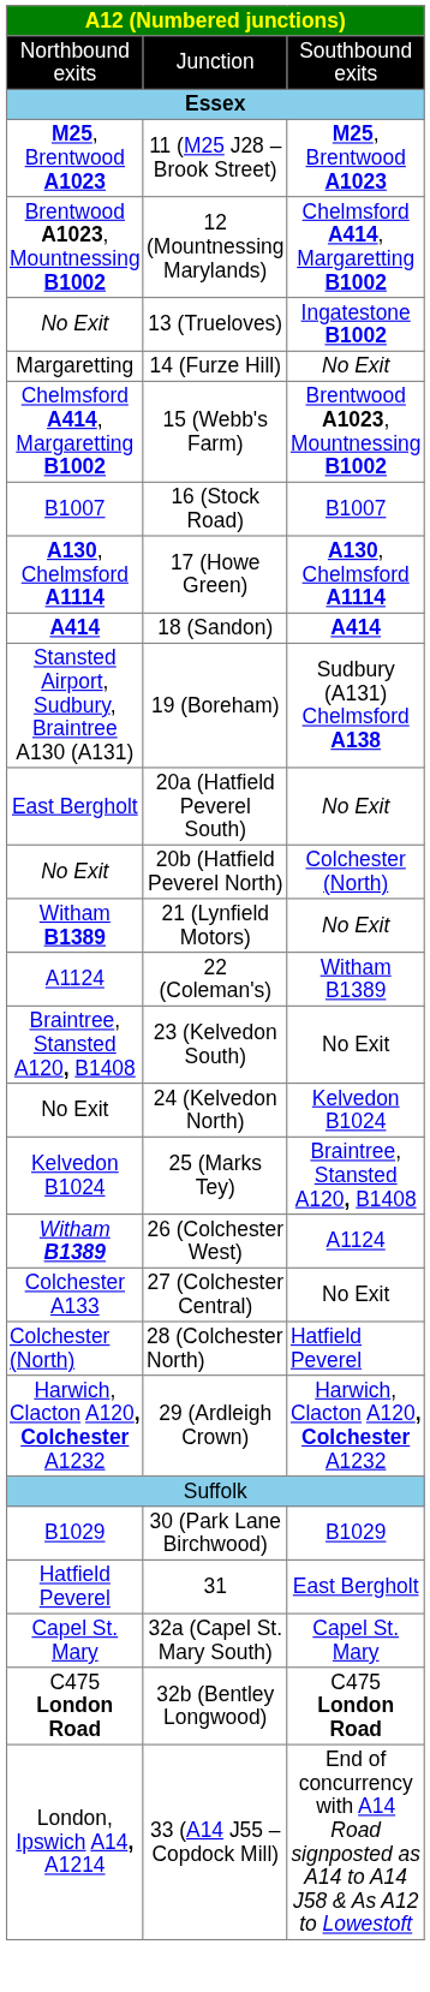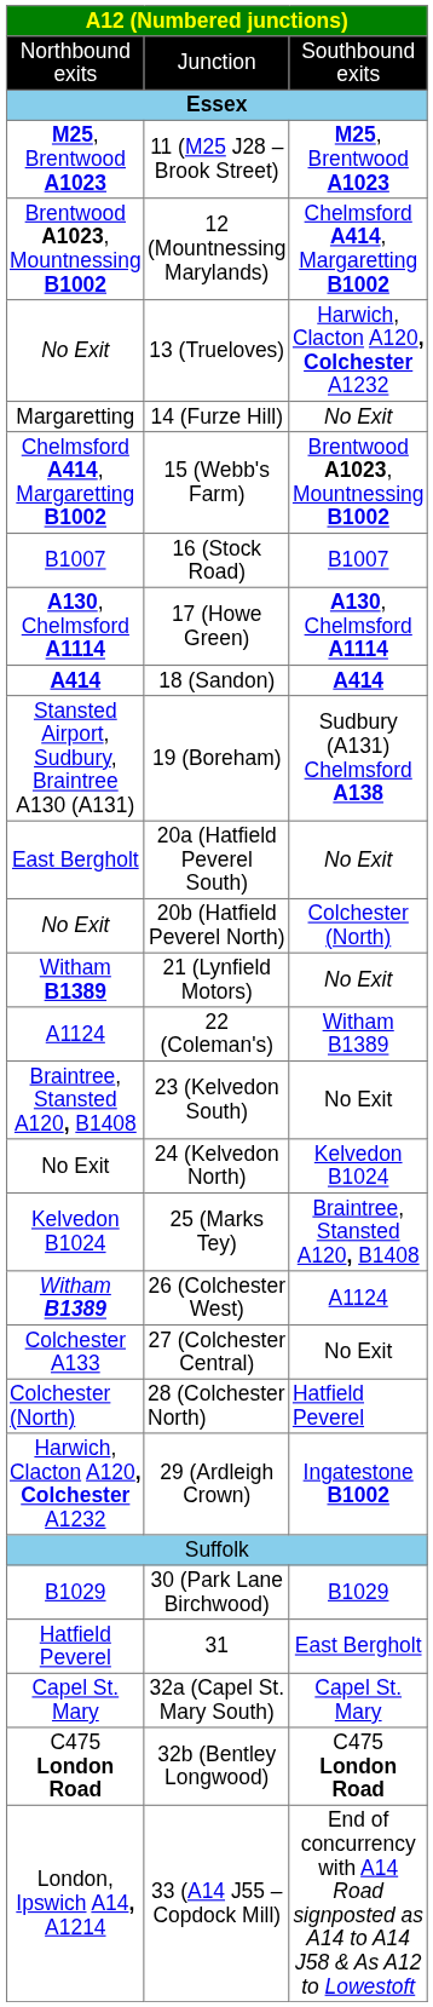 <table border=1 cellpadding=2 width="300" style="float:right; clear:right; margin-left:1em; margin-bottom: 1em;  border-collapse: collapse; ">
 <tr align="center" bgcolor="green" style="color: yellow;">
 <td colspan="3"><strong>A12 (Numbered junctions)</strong></td>
 </tr>
 <tr align="center" bgcolor="000000" style="color: white">
 <td>Northbound exits</td>
 <td>Junction</td>
 <td>Southbound exits</td>
 </tr>
 <tr align="center" bgcolor="skyblue" style="color: black;f">
 <td colspan="3"><strong>Essex</strong></td>
 </tr>
 <tr align='center'>
 <td><strong><a href='#'>M25</a></strong>, <a href='#'>Brentwood</a> <strong><a href='#'>A1023</a></strong></td>
 <td>11 (<a href='#'>M25</a> J28 – Brook Street)</td>
 <td><strong><a href='#'>M25</a></strong>, <a href='#'>Brentwood</a> <strong><a href='#'>A1023</a></strong></td>
 </tr>
 <tr align='center'>
 <td><a href='#'>Brentwood</a> <strong>A1023</strong>, <a href='#'>Mountnessing</a> <strong><a href='#'>B1002</a></strong></td>
 <td>12 (Mountnessing Marylands)</td>
 <td><a href='#'>Chelmsford</a> <strong><a href='#'>A414</a></strong>, <a href='#'>Margaretting</a> <strong><a href='#'>B1002</a></strong></td>
 </tr>
 <tr align='center'>
 <td><em>No Exit</em></td>
 <td>13 (Trueloves)</td>
-<td><a href='#'>Ingatestone</a> <strong><a href='#'>B1002</a></strong></td>
+<td><a href='#'>Harwich</a>, <a href='#'>Clacton</a> </strong><a href='#'>A120</a><strong>, <a href='#'>Colchester</a> </strong><a href='#'>A1232</a><strong></td>
 </tr>
 <tr align='center'>
 <td>Margaretting</td>
 <td>14 (Furze Hill)</td>
 <td><em>No Exit</em></td>
 </tr>
 <tr align='center'>
 <td><a href='#'>Chelmsford</a> <strong><a href='#'>A414</a></strong>, <a href='#'>Margaretting</a> <strong><a href='#'>B1002</a></strong></td>
 <td>15 (Webb's Farm)</td>
 <td><a href='#'>Brentwood</a> <strong>A1023</strong>, <a href='#'>Mountnessing</a> <strong><a href='#'>B1002</a></strong></td>
 </tr>
 <tr align='center'>
 <td><a href='#'>B1007</a></td>
 <td>16 (Stock Road)</td>
 <td><a href='#'>B1007</a></td>
 </tr>
 <tr align='center'>
 <td><strong><a href='#'>A130</a></strong>, <a href='#'>Chelmsford</a> <strong><a href='#'>A1114</a></strong></td>
 <td>17 (Howe Green)</td>
 <td><strong><a href='#'>A130</a></strong>, <a href='#'>Chelmsford</a> <strong><a href='#'>A1114</a></strong></td>
 </tr>
 <tr align='center'>
 <td><strong><a href='#'>A414</a></strong></td>
 <td>18 (Sandon)</td>
 <td><strong><a href='#'>A414</a></strong></td>
 </tr>
 <tr align='center'>
 <td><a href='#'>Stansted Airport</a>, <a href='#'>Sudbury</a>, <a href='#'>Braintree</a> A130 (A131)</td>
 <td>19 (Boreham)</td>
 <td>Sudbury (A131) <a href='#'>Chelmsford</a> <strong><a href='#'>A138</a></strong></td>
 </tr>
 <tr align='center'>
 <td><a href='#'>East Bergholt</a></td>
 <td>20a (Hatfield Peverel South)</td>
 <td><em>No Exit</em></td>
 </tr>
 <tr align='center'>
 <td><em>No Exit</em></td>
 <td>20b (Hatfield Peverel North)</td>
 <td><a href='#'>Colchester (North)</a></td>
 </tr>
 <tr align='center'>
 <td><a href='#'>Witham</a> <strong><a href='#'>B1389</a></strong></td>
 <td>21 (Lynfield Motors)</td>
 <td><em>No Exit</em></td>
 </tr>
 <tr align='center'>
 <td></strong><a href='#'>A1124</a><strong></td>
 <td>22 (Coleman's)</td>
 <td><a href='#'>Witham</a> </strong><a href='#'>B1389</a><strong></td>
 </tr>
 <tr align='center'>
 <td><a href='#'>Braintree</a>, <a href='#'>Stansted</a> </strong><a href='#'>A120</a><strong>, </strong><a href='#'>B1408</a><strong></td>
 <td>23 (Kelvedon South)</td>
 <td></em>No Exit<em></td>
 </tr>
 <tr align='center'>
 <td></em>No Exit<em></td>
 <td>24 (Kelvedon North)</td>
 <td><a href='#'>Kelvedon</a> </strong><a href='#'>B1024</a><strong></td>
 </tr>
 <tr align='center'>
 <td><a href='#'>Kelvedon</a> </strong><a href='#'>B1024</a><strong></td>
 <td>25 (Marks Tey)</td>
 <td><a href='#'>Braintree</a>, <a href='#'>Stansted</a> </strong><a href='#'>A120</a><strong>, </strong><a href='#'>B1408</a><strong></td>
 </tr>
 <tr align='center'>
 <td><em><a href='#'>Witham</a> <strong><a href='#'>B1389</a><strong><em></td>
 <td>26 (Colchester West)</td>
 <td></strong><a href='#'>A1124</a><strong></td>
 </tr>
 <tr align='center'>
 <td><a href='#'>Colchester</a> </strong><a href='#'>A133</a><strong></td>
 <td>27 (Colchester Central)</td>
 <td></em>No Exit<em></td>
 </tr>
 <tr align=center'>
 <td><a href='#'>Colchester (North)</a></td>
 <td>28 (Colchester North)</td>
 <td><a href='#'>Hatfield Peverel</a></td>
 </tr>
 <tr align='center'>
 <td><a href='#'>Harwich</a>, <a href='#'>Clacton</a> </strong><a href='#'>A120</a><strong>, <a href='#'>Colchester</a> </strong><a href='#'>A1232</a><strong></td>
 <td>29 (Ardleigh Crown)</td>
-<td><a href='#'>Harwich</a>, <a href='#'>Clacton</a> </strong><a href='#'>A120</a><strong>, <a href='#'>Colchester</a> </strong><a href='#'>A1232</a><strong></td>
+<td><a href='#'>Ingatestone</a> <strong><a href='#'>B1002</a></strong></td>
 </tr>
 <tr align="center" bgcolor="skyblue" style="color: black;">
 <td colspan="3"></strong>Suffolk<strong></td>
 </tr>
 <tr align='center'>
 <td></strong><a href='#'>B1029</a><strong></td>
 <td>30 (Park Lane Birchwood)</td>
 <td></strong><a href='#'>B1029</a><strong></td>
 </tr>
 <tr align='center'>
 <td><a href='#'>Hatfield Peverel</a></td>
 <td>31</td>
 <td><a href='#'>East Bergholt</a></td>
 </tr>
 <tr align='center'>
 <td><a href='#'>Capel St. Mary</a></td>
 <td>32a (Capel St. Mary South)</td>
 <td><a href='#'>Capel St. Mary</a></td>
 </tr>
 <tr align='center'>
 <td></strong>C475<strong> </em>London Road<em></td>
 <td>32b (Bentley Longwood)</td>
 <td></strong>C475<strong> </em>London Road<em></td>
 </tr>
 <tr align='center'>
 <td>London, <a href='#'>Ipswich</a> </strong><a href='#'>A14</a><strong>, </strong><a href='#'>A1214</a><strong></td>
 <td>33 (<a href='#'>A14</a> J55 – Copdock Mill)</td>
 <td></em>End of concurrency with <a href='#'>A14</a><em><br>Road signposted as A14 to A14 J58 & As A12 to <a href='#'>Lowestoft</a></td>
 </tr>
 </table>
